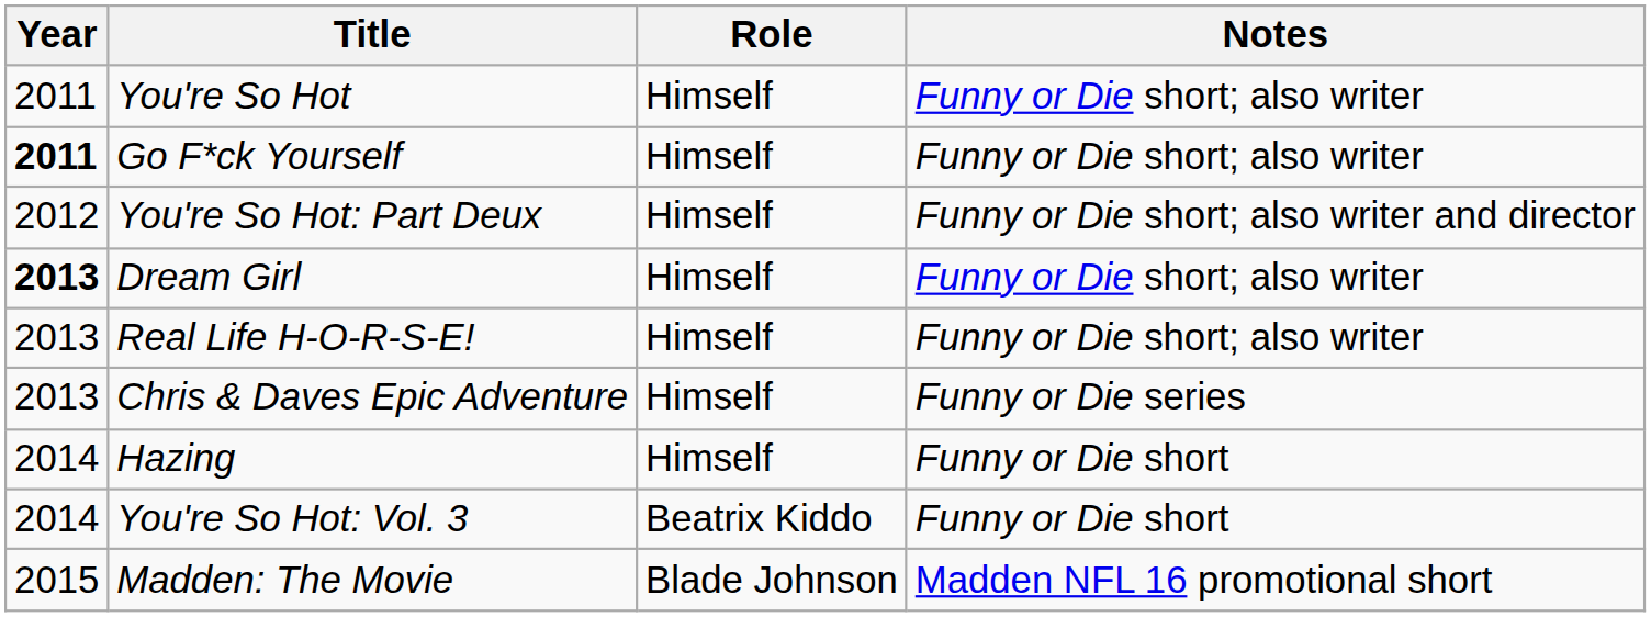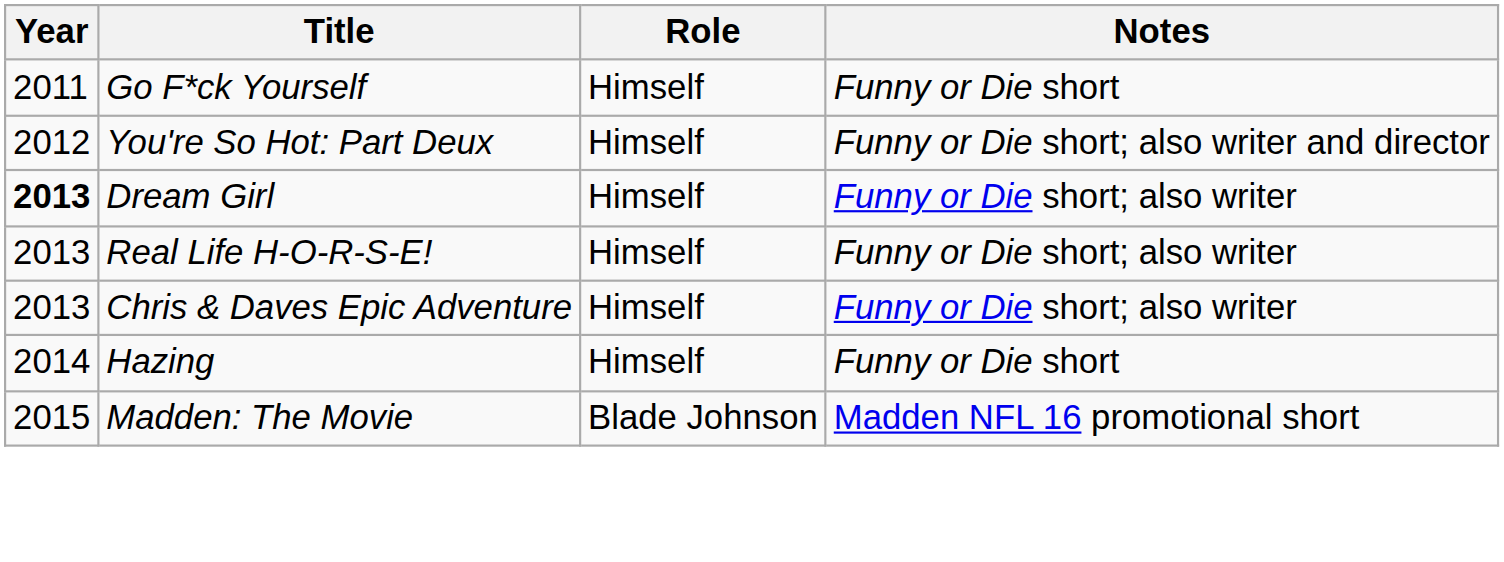 <table class="wikitable sortable">
 <tr>
 <th>Year</th>
 <th>Title</th>
 <th>Role</th>
 <th class=unsortable>Notes</th>
 </tr>
 <tr>
 <td>2011</td>
-<td><em>You're So Hot</em></td>
-<td>Himself</td>
-<td><em><a href='#'>Funny or Die</a></em> short; also writer</td>
-</tr>
-<tr>
-<td><strong>2011</strong></td>
 <td><em>Go F*ck Yourself</em></td>
 <td>Himself</td>
-<td><em>Funny or Die</em> short; also writer</td>
+<td><em>Funny or Die</em> short</td>
 </tr>
 <tr>
 <td>2012</td>
 <td><em>You're So Hot: Part Deux</em></td>
 <td>Himself</td>
 <td><em>Funny or Die</em> short; also writer and director</td>
 </tr>
 <tr>
 <td><strong>2013</strong></td>
 <td><em>Dream Girl</em></td>
 <td>Himself</td>
 <td><em><a href='#'>Funny or Die</a></em> short; also writer</td>
 </tr>
 <tr>
 <td>2013</td>
 <td><em>Real Life H-O-R-S-E!</em></td>
 <td>Himself</td>
 <td><em>Funny or Die</em> short; also writer</td>
 </tr>
 <tr>
 <td>2013</td>
 <td><em>Chris & Daves Epic Adventure</em></td>
 <td>Himself</td>
-<td><em>Funny or Die</em> series</td>
+<td><em><a href='#'>Funny or Die</a></em> short; also writer</td>
 </tr>
 <tr>
 <td>2014</td>
 <td><em>Hazing</em></td>
 <td>Himself</td>
-<td><em>Funny or Die</em> short</td>
-</tr>
-<tr>
-<td>2014</td>
-<td><em>You're So Hot: Vol. 3</em></td>
-<td>Beatrix Kiddo</td>
 <td><em>Funny or Die</em> short</td>
 </tr>
 <tr>
 <td>2015</td>
 <td><em>Madden: The Movie</em></td>
 <td>Blade Johnson</td>
 <td><a href='#'>Madden NFL 16</a> promotional short</td>
 </tr>
 </table>
